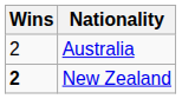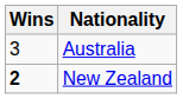 <table class="wikitable">
 <tr>
 <th>Wins</th>
 <th>Nationality</th>
 </tr>
 <tr>
-<td>2</td>
+<td>3</td>
 <td> <a href='#'>Australia</a></td>
 </tr>
 <tr>
 <td><strong>2</strong></td>
 <td> <a href='#'>New Zealand</a></td>
 </tr>
 </table>
